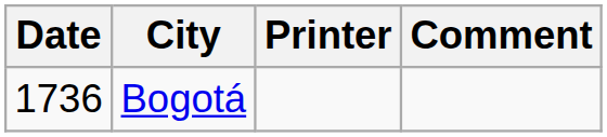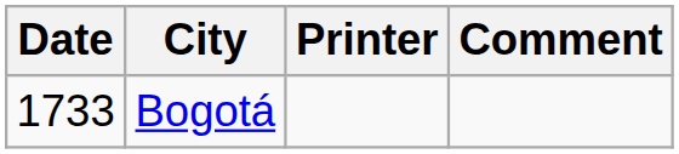 <table class="wikitable">
 <tr>
 <th>Date</th>
 <th>City</th>
 <th>Printer</th>
 <th>Comment</th>
 </tr>
 <tr>
-<td>1736</td>
+<td>1733</td>
 <td><a href='#'>Bogotá</a></td>
 <td></td>
 <td></td>
 </tr>
 </table>
